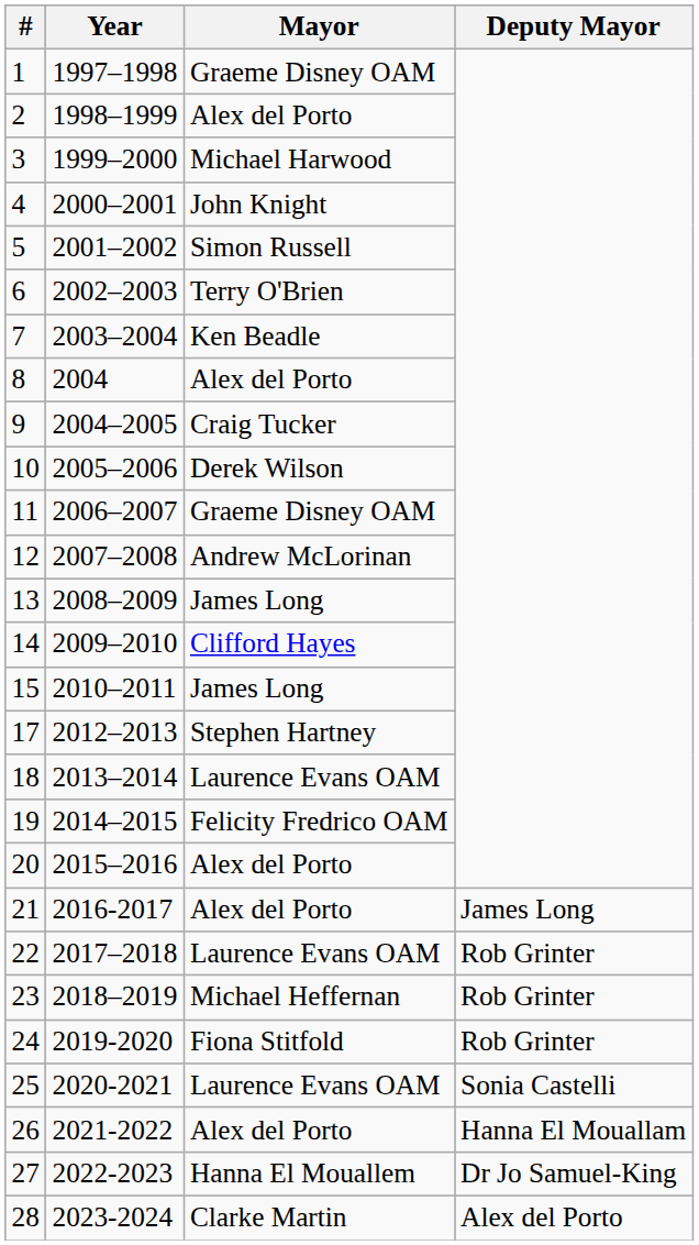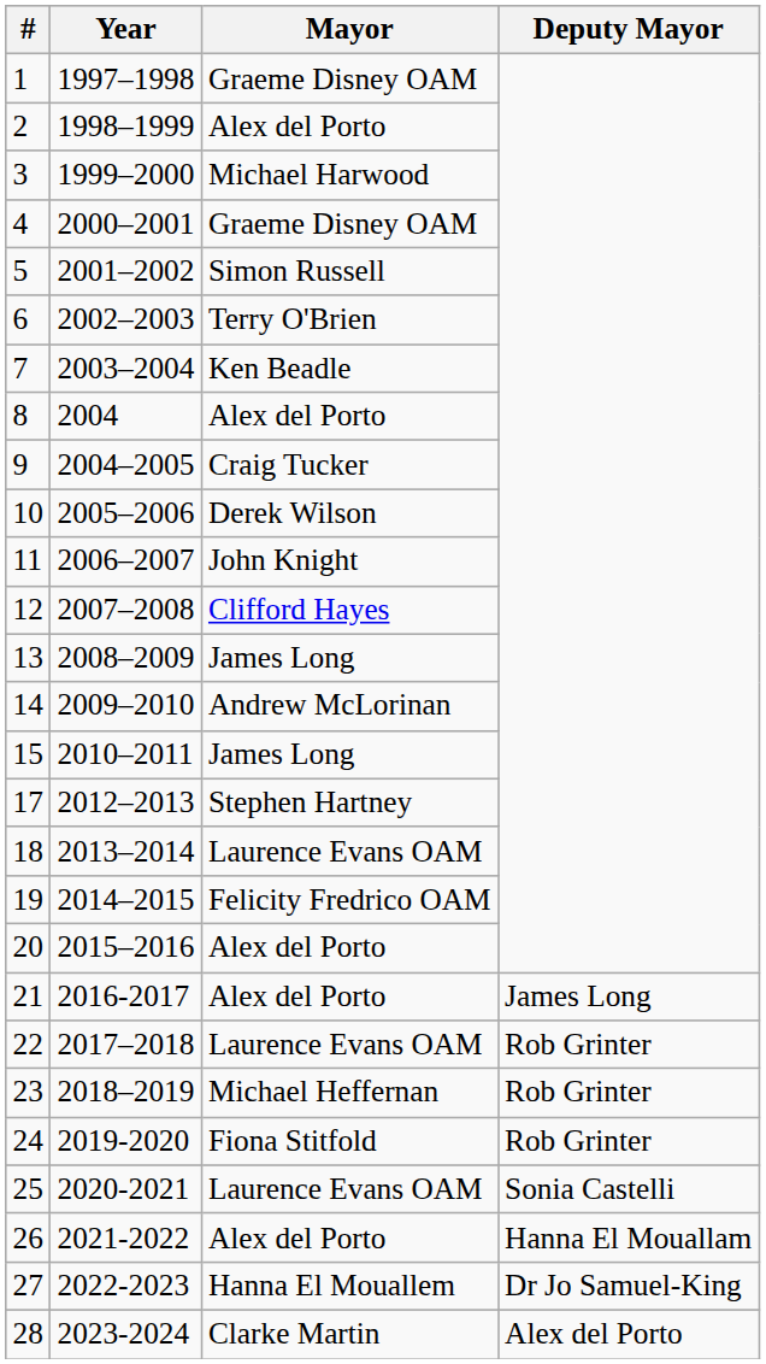 <table class="wikitable">
 <tr>
 <th>#</th>
 <th>Year</th>
 <th>Mayor</th>
 <th>Deputy Mayor</th>
 </tr>
 <tr>
 <td>1</td>
 <td>1997–1998</td>
 <td>Graeme Disney OAM</td>
 </tr>
 <tr>
 <td>2</td>
 <td>1998–1999</td>
 <td>Alex del Porto</td>
 </tr>
 <tr>
 <td>3</td>
 <td>1999–2000</td>
 <td>Michael Harwood</td>
 </tr>
 <tr>
 <td>4</td>
 <td>2000–2001</td>
-<td>John Knight</td>
+<td>Graeme Disney OAM</td>
 </tr>
 <tr>
 <td>5</td>
 <td>2001–2002</td>
 <td>Simon Russell</td>
 </tr>
 <tr>
 <td>6</td>
 <td>2002–2003</td>
 <td>Terry O'Brien</td>
 </tr>
 <tr>
 <td>7</td>
 <td>2003–2004</td>
 <td>Ken Beadle</td>
 </tr>
 <tr>
 <td>8</td>
 <td>2004</td>
 <td>Alex del Porto</td>
 </tr>
 <tr>
 <td>9</td>
 <td>2004–2005</td>
 <td>Craig Tucker</td>
 </tr>
 <tr>
 <td>10</td>
 <td>2005–2006</td>
 <td>Derek Wilson</td>
 </tr>
 <tr>
 <td>11</td>
 <td>2006–2007</td>
-<td>Graeme Disney OAM</td>
+<td>John Knight</td>
 </tr>
 <tr>
 <td>12</td>
 <td>2007–2008</td>
-<td>Andrew McLorinan</td>
+<td><a href='#'>Clifford Hayes</a></td>
 </tr>
 <tr>
 <td>13</td>
 <td>2008–2009</td>
 <td>James Long</td>
 </tr>
 <tr>
 <td>14</td>
 <td>2009–2010</td>
-<td><a href='#'>Clifford Hayes</a></td>
+<td>Andrew McLorinan</td>
 </tr>
 <tr>
 <td>15</td>
 <td>2010–2011</td>
 <td>James Long</td>
 </tr>
 <tr>
 <td>17</td>
 <td>2012–2013</td>
 <td>Stephen Hartney</td>
 </tr>
 <tr>
 <td>18</td>
 <td>2013–2014</td>
 <td>Laurence Evans OAM</td>
 </tr>
 <tr>
 <td>19</td>
 <td>2014–2015</td>
 <td>Felicity Fredrico OAM</td>
 </tr>
 <tr>
 <td>20</td>
 <td>2015–2016</td>
 <td>Alex del Porto</td>
 </tr>
 <tr>
 <td>21</td>
 <td>2016-2017</td>
 <td>Alex del Porto</td>
 <td>James Long</td>
 </tr>
 <tr>
 <td>22</td>
 <td>2017–2018</td>
 <td>Laurence Evans OAM</td>
 <td>Rob Grinter</td>
 </tr>
 <tr>
 <td>23</td>
 <td>2018–2019</td>
 <td>Michael Heffernan</td>
 <td>Rob Grinter</td>
 </tr>
 <tr>
 <td>24</td>
 <td>2019-2020</td>
 <td>Fiona Stitfold</td>
 <td>Rob Grinter</td>
 </tr>
 <tr>
 <td>25</td>
 <td>2020-2021</td>
 <td>Laurence Evans OAM</td>
 <td>Sonia Castelli</td>
 </tr>
 <tr>
 <td>26</td>
 <td>2021-2022</td>
 <td>Alex del Porto</td>
 <td>Hanna El Mouallam</td>
 </tr>
 <tr>
 <td>27</td>
 <td>2022-2023</td>
 <td>Hanna El Mouallem</td>
 <td>Dr Jo Samuel-King</td>
 </tr>
 <tr>
 <td>28</td>
 <td>2023-2024</td>
 <td>Clarke Martin</td>
 <td>Alex del Porto</td>
 </tr>
 </table>
